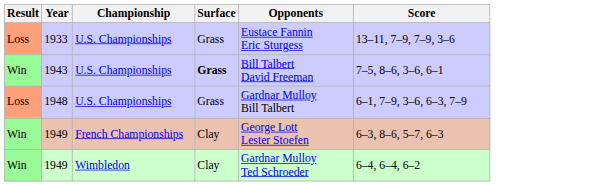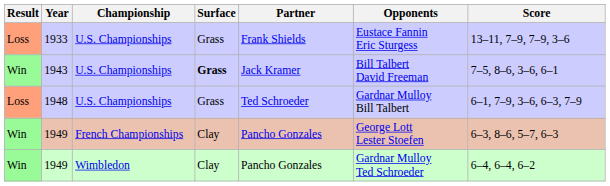 <table class="sortable wikitable">
 <tr>
 <th style="width:40px">Result</th>
 <th style="width:35px">Year</th>
 <th style="width:160px">Championship</th>
 <th style="width:50px">Surface</th>
+<th style="width:150px">Partner</th>
 <th style="width:150px">Opponents</th>
 <th style="width:180px" class="unsortable">Score</th>
 </tr>
 <tr style="background:#ccf;">
 <td style="background:#ffa07a;">Loss</td>
 <td>1933</td>
 <td><a href='#'>U.S. Championships</a></td>
 <td>Grass</td>
+<td> <a href='#'>Frank Shields</a></td>
 <td> <a href='#'>Eustace Fannin</a> <br>   <a href='#'>Eric Sturgess</a></td>
 <td>13–11, 7–9, 7–9, 3–6</td>
 </tr>
 <tr style="background:#ccf;">
 <td style="background:#98fb98;">Win</td>
 <td>1943</td>
 <td><a href='#'>U.S. Championships</a></td>
 <td><strong>Grass</strong></td>
+<td> <a href='#'>Jack Kramer</a></td>
 <td> <a href='#'>Bill Talbert</a> <br>  <a href='#'>David Freeman</a></td>
 <td>7–5, 8–6, 3–6, 6–1</td>
 </tr>
 <tr style="background:#ccf;">
 <td style="background:#ffa07a;">Loss</td>
 <td>1948</td>
 <td><a href='#'>U.S. Championships</a></td>
 <td>Grass</td>
+<td> <a href='#'>Ted Schroeder</a></td>
 <td> <a href='#'>Gardnar Mulloy</a> <br>  Bill Talbert</td>
 <td>6–1, 7–9, 3–6, 6–3, 7–9</td>
 </tr>
 <tr style="background:#ebc2af;">
 <td style="background:#98fb98;">Win</td>
 <td>1949</td>
 <td><a href='#'>French Championships</a></td>
 <td>Clay</td>
+<td> <a href='#'>Pancho Gonzales</a></td>
 <td> <a href='#'>George Lott</a> <br>  <a href='#'>Lester Stoefen</a></td>
 <td>6–3, 8–6, 5–7, 6–3</td>
 </tr>
 <tr style="background:#cfc;">
 <td style="background:#98fb98;">Win</td>
 <td>1949</td>
 <td><a href='#'>Wimbledon</a></td>
 <td>Clay</td>
+<td> Pancho Gonzales</td>
 <td> <a href='#'>Gardnar Mulloy</a> <br>  <a href='#'>Ted Schroeder</a></td>
 <td>6–4, 6–4, 6–2</td>
 </tr>
 </table>
